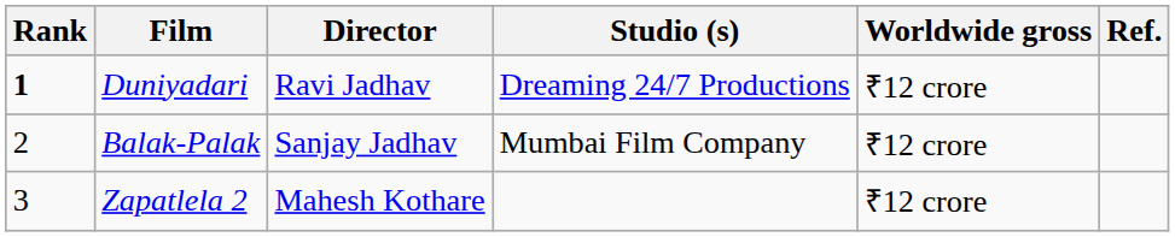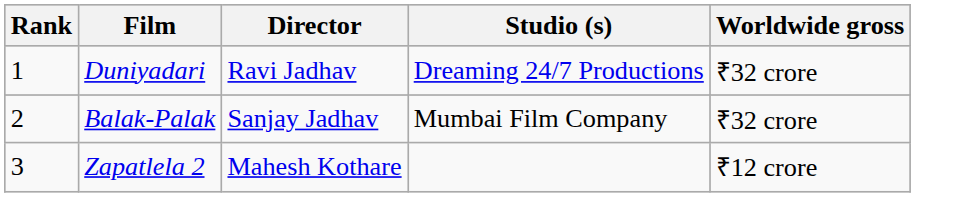 <table class="wikitable sortable">
 <tr>
 <th>Rank</th>
 <th>Film</th>
 <th>Director</th>
 <th>Studio (s)</th>
 <th>Worldwide gross</th>
-<th>Ref.</th>
 </tr>
 <tr>
-<td><strong>1</strong></td>
+<td>1</td>
 <td><em><a href='#'>Duniyadari</a></em></td>
 <td><a href='#'>Ravi Jadhav</a></td>
 <td><a href='#'>Dreaming 24/7 Productions</a></td>
-<td>₹12 crore</td>
-<td></td>
+<td>₹32 crore</td>
 </tr>
 <tr>
 <td>2</td>
 <td><em><a href='#'>Balak-Palak</a></em></td>
 <td><a href='#'>Sanjay Jadhav</a></td>
 <td>Mumbai Film Company</td>
-<td>₹12 crore</td>
-<td></td>
+<td>₹32 crore</td>
 </tr>
 <tr>
 <td>3</td>
 <td><em><a href='#'>Zapatlela 2</a></em></td>
 <td><a href='#'>Mahesh Kothare</a></td>
 <td></td>
 <td>₹12 crore</td>
-<td></td>
 </tr>
 </table>
